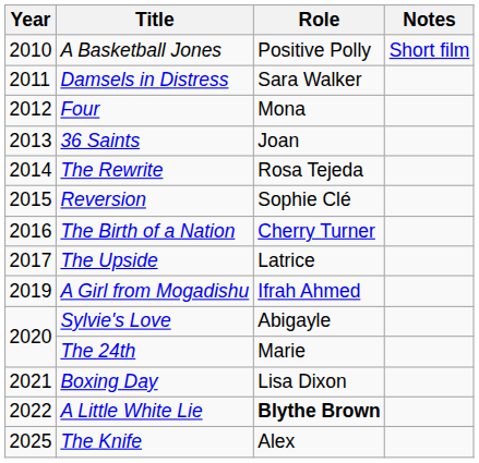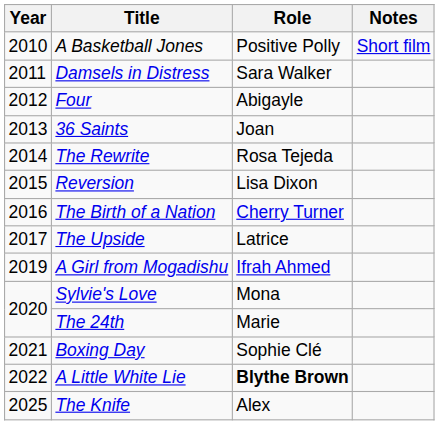 <table class="wikitable sortable">
 <tr>
 <th scope="col">Year</th>
 <th scope="col">Title</th>
 <th scope="col">Role</th>
 <th scope="col" class="unsortable">Notes</th>
 </tr>
 <tr>
 <td>2010</td>
 <td><em>A Basketball Jones</em></td>
 <td>Positive Polly</td>
 <td><a href='#'>Short film</a></td>
 </tr>
 <tr>
 <td>2011</td>
 <td><em><a href='#'>Damsels in Distress</a></em></td>
 <td>Sara Walker</td>
 <td></td>
 </tr>
 <tr>
 <td>2012</td>
 <td><em><a href='#'>Four</a></em></td>
-<td>Mona</td>
+<td>Abigayle</td>
 <td></td>
 </tr>
 <tr>
 <td>2013</td>
 <td><em><a href='#'>36 Saints</a></em></td>
 <td>Joan</td>
 <td></td>
 </tr>
 <tr>
 <td>2014</td>
 <td><em><a href='#'>The Rewrite</a></em></td>
 <td>Rosa Tejeda</td>
 <td></td>
 </tr>
 <tr>
 <td>2015</td>
 <td><em><a href='#'>Reversion</a></em></td>
-<td>Sophie Clé</td>
+<td>Lisa Dixon</td>
 <td></td>
 </tr>
 <tr>
 <td>2016</td>
 <td><em><a href='#'>The Birth of a Nation</a></em></td>
 <td><a href='#'>Cherry Turner</a></td>
 <td></td>
 </tr>
 <tr>
 <td>2017</td>
 <td><em><a href='#'>The Upside</a></em></td>
 <td>Latrice</td>
 <td></td>
 </tr>
 <tr>
 <td>2019</td>
 <td><em><a href='#'>A Girl from Mogadishu</a></em></td>
 <td><a href='#'>Ifrah Ahmed</a></td>
 <td></td>
 </tr>
 <tr>
 <td Rowspan=2>2020</td>
 <td><em><a href='#'>Sylvie's Love</a></em></td>
-<td>Abigayle</td>
+<td>Mona</td>
 <td></td>
 </tr>
 <tr>
 <td><em><a href='#'>The 24th</a></em></td>
 <td>Marie</td>
 <td></td>
 </tr>
 <tr>
 <td>2021</td>
 <td><em><a href='#'>Boxing Day</a></em></td>
-<td>Lisa Dixon</td>
+<td>Sophie Clé</td>
 <td></td>
 </tr>
 <tr>
 <td>2022</td>
 <td><em><a href='#'>A Little White Lie</a></em></td>
 <td><strong>Blythe Brown</strong></td>
 <td></td>
 </tr>
 <tr>
 <td>2025</td>
 <td><em><a href='#'>The Knife</a></em></td>
 <td>Alex</td>
 <td></td>
 </tr>
 </table>
